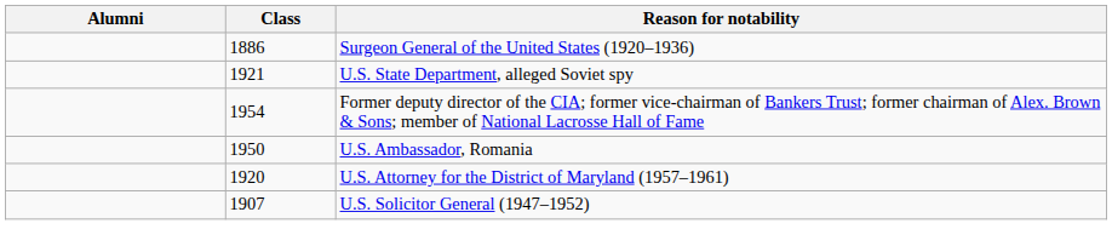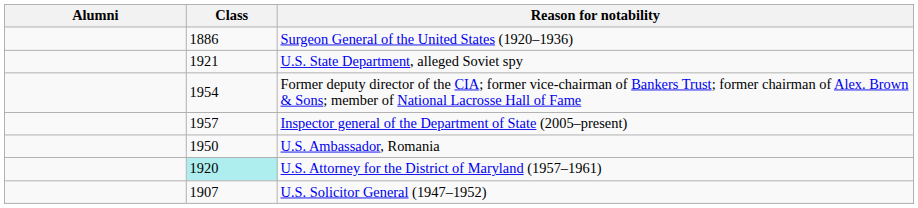 <table class="sortable wikitable" style="width:80%">
 <tr>
 <th style="width:20%;">Alumni</th>
 <th style="width:10%;">Class</th>
 <th style="width:70%;">Reason for notability</th>
 </tr>
 <tr>
 <td></td>
 <td>1886</td>
 <td><a href='#'>Surgeon General of the United States</a> (1920–1936)</td>
 </tr>
 <tr>
 <td></td>
 <td>1921</td>
 <td><a href='#'>U.S. State Department</a>, alleged Soviet spy</td>
 </tr>
 <tr>
 <td></td>
 <td>1954</td>
 <td>Former deputy director of the <a href='#'>CIA</a>; former vice-chairman of <a href='#'>Bankers Trust</a>; former chairman of <a href='#'>Alex. Brown & Sons</a>; member of <a href='#'>National Lacrosse Hall of Fame</a></td>
 </tr>
 <tr>
 <td></td>
+<td>1957</td>
+<td><a href='#'>Inspector general of the Department of State</a> (2005–present)</td>
+</tr>
+<tr>
+<td></td>
 <td>1950</td>
 <td><a href='#'>U.S. Ambassador</a>, Romania</td>
 </tr>
 <tr>
 <td></td>
-<td>1920</td>
+<td style="background: paleturquoise;">1920</td>
 <td><a href='#'>U.S. Attorney for the District of Maryland</a> (1957–1961)</td>
 </tr>
 <tr>
 <td></td>
 <td>1907</td>
 <td><a href='#'>U.S. Solicitor General</a> (1947–1952)</td>
 </tr>
 </table>
